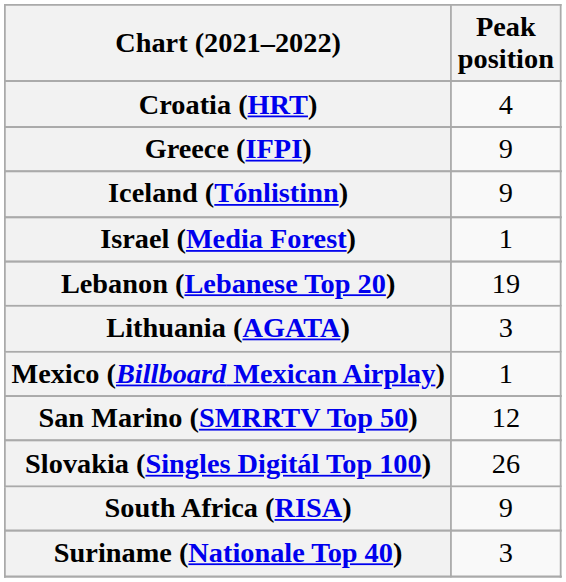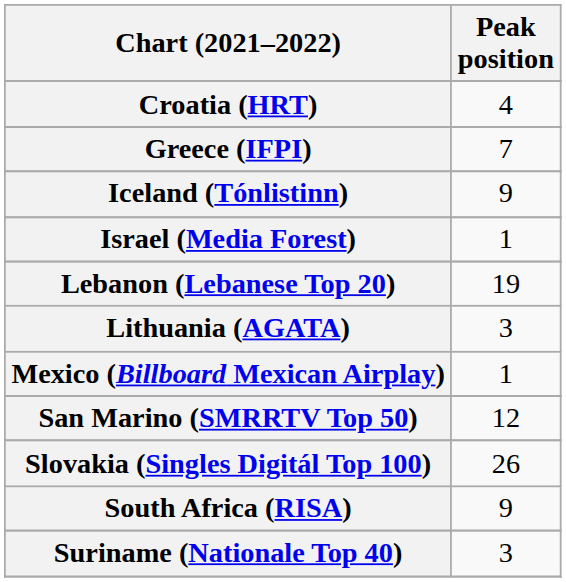 <table class="wikitable sortable plainrowheaders" style="text-align:center">
 <tr>
 <th scope="col">Chart (2021–2022)</th>
 <th scope="col">Peak<br>position</th>
 </tr>
 <tr>
 </tr>
 <tr>
 </tr>
 <tr>
 </tr>
 <tr>
 </tr>
 <tr>
 </tr>
 <tr>
 </tr>
 <tr>
 </tr>
 <tr>
 </tr>
 <tr>
 </tr>
 <tr>
 <th scope="row">Croatia (<a href='#'>HRT</a>)</th>
 <td>4</td>
 </tr>
 <tr>
 </tr>
 <tr>
 </tr>
 <tr>
 </tr>
 <tr>
 </tr>
 <tr>
 </tr>
 <tr>
 <th scope="row">Greece (<a href='#'>IFPI</a>)</th>
-<td>9</td>
+<td>7</td>
 </tr>
 <tr>
 </tr>
 <tr>
 </tr>
 <tr>
 </tr>
 <tr>
 <th scope="row">Iceland (<a href='#'>Tónlistinn</a>)</th>
 <td>9</td>
 </tr>
 <tr>
 </tr>
 <tr>
 <th scope="row">Israel (<a href='#'>Media Forest</a>)</th>
 <td>1</td>
 </tr>
 <tr>
 </tr>
 <tr>
 <th scope="row">Lebanon (<a href='#'>Lebanese Top 20</a>)</th>
 <td>19</td>
 </tr>
 <tr>
 <th scope="row">Lithuania (<a href='#'>AGATA</a>)</th>
 <td>3</td>
 </tr>
 <tr>
 <th scope="row">Mexico (<a href='#'><em>Billboard</em> Mexican Airplay</a>)</th>
 <td>1</td>
 </tr>
 <tr>
 </tr>
 <tr>
 </tr>
 <tr>
 </tr>
 <tr>
 </tr>
 <tr>
 </tr>
 <tr>
 </tr>
 <tr>
 <th scope="row">San Marino (<a href='#'>SMRRTV Top 50</a>)</th>
 <td>12</td>
 </tr>
 <tr>
 </tr>
 <tr>
 <th scope="row">Slovakia (<a href='#'>Singles Digitál Top 100</a>)</th>
 <td>26</td>
 </tr>
 <tr>
 <th scope="row">South Africa (<a href='#'>RISA</a>)</th>
 <td>9</td>
 </tr>
 <tr>
 </tr>
 <tr>
 <th scope="row">Suriname (<a href='#'>Nationale Top 40</a>)</th>
 <td>3</td>
 </tr>
 <tr>
 </tr>
 <tr>
 </tr>
 <tr>
 </tr>
 <tr>
 </tr>
 <tr>
 </tr>
 <tr>
 </tr>
 <tr>
 </tr>
 <tr>
 </tr>
 <tr>
 </tr>
 </table>
